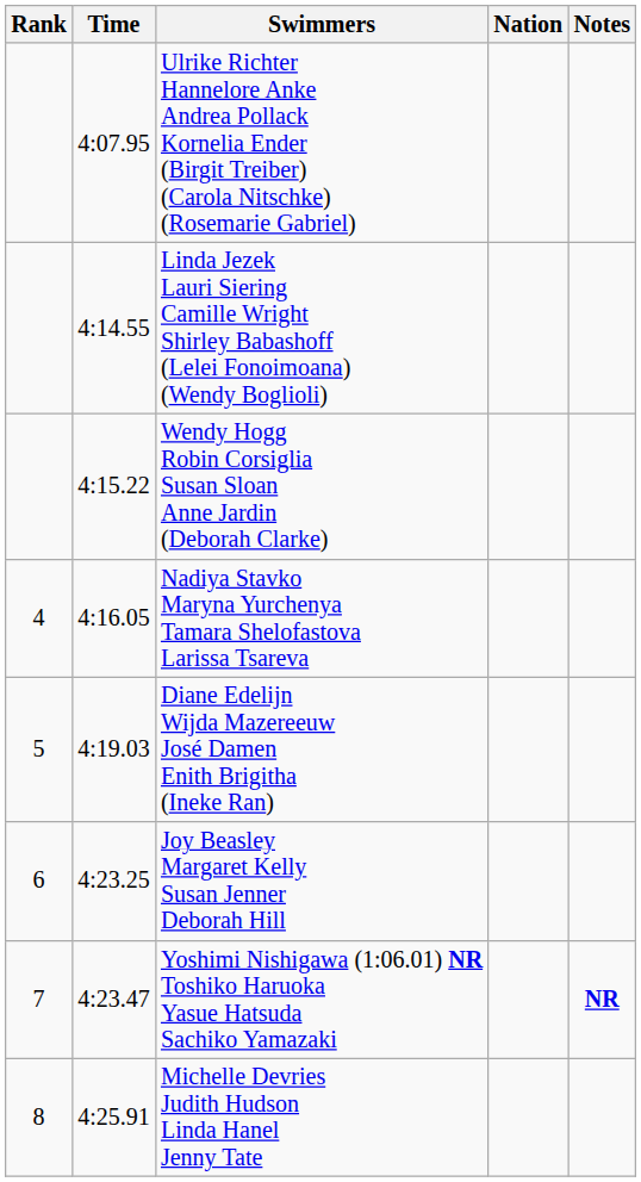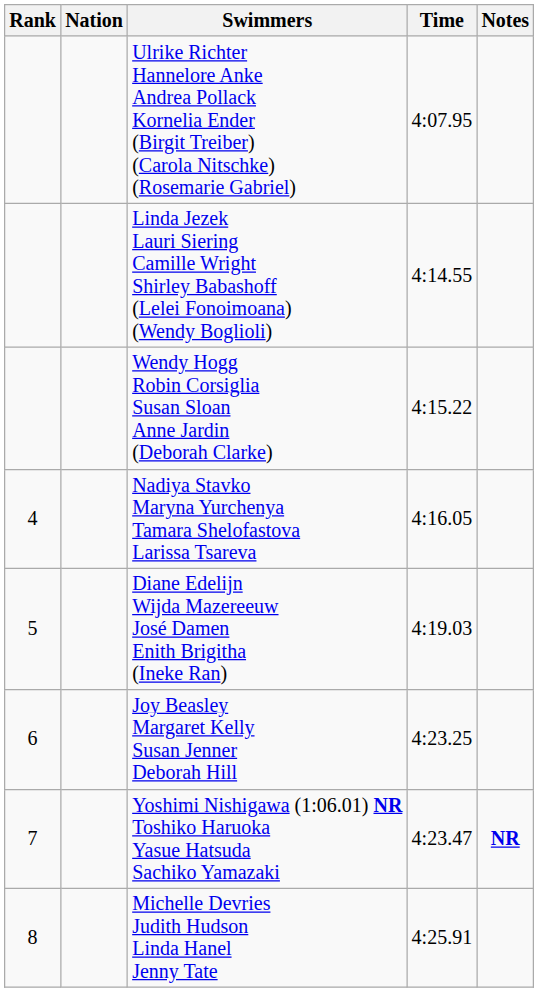 <table class="wikitable sortable" style="text-align:center">
 <tr>
 <th>Rank</th>
+<th> Nation</th>
+<th>Swimmers</th>
 <th>Time</th>
-<th>Swimmers</th>
-<th> Nation</th>
 <th>Notes</th>
 </tr>
 <tr>
 <td></td>
+<td align=left></td>
+<td align=left><a href='#'>Ulrike Richter</a><br><a href='#'>Hannelore Anke</a><br><a href='#'>Andrea Pollack</a><br><a href='#'>Kornelia Ender</a><br>(<a href='#'>Birgit Treiber</a>)<br>(<a href='#'>Carola Nitschke</a>)<br>(<a href='#'>Rosemarie Gabriel</a>)</td>
 <td>4:07.95</td>
-<td align=left><a href='#'>Ulrike Richter</a><br><a href='#'>Hannelore Anke</a><br><a href='#'>Andrea Pollack</a><br><a href='#'>Kornelia Ender</a><br>(<a href='#'>Birgit Treiber</a>)<br>(<a href='#'>Carola Nitschke</a>)<br>(<a href='#'>Rosemarie Gabriel</a>)</td>
-<td align=left></td>
 <td></td>
 </tr>
 <tr>
 <td></td>
+<td align=left></td>
+<td align=left><a href='#'>Linda Jezek</a><br><a href='#'>Lauri Siering</a><br><a href='#'>Camille Wright</a><br><a href='#'>Shirley Babashoff</a><br>(<a href='#'>Lelei Fonoimoana</a>)<br>(<a href='#'>Wendy Boglioli</a>)</td>
 <td>4:14.55</td>
-<td align=left><a href='#'>Linda Jezek</a><br><a href='#'>Lauri Siering</a><br><a href='#'>Camille Wright</a><br><a href='#'>Shirley Babashoff</a><br>(<a href='#'>Lelei Fonoimoana</a>)<br>(<a href='#'>Wendy Boglioli</a>)</td>
-<td align=left></td>
 <td></td>
 </tr>
 <tr>
 <td></td>
+<td align=left></td>
+<td align=left><a href='#'>Wendy Hogg</a> <br> <a href='#'>Robin Corsiglia</a> <br> <a href='#'>Susan Sloan</a> <br> <a href='#'>Anne Jardin</a><br>(<a href='#'>Deborah Clarke</a>)</td>
 <td>4:15.22</td>
-<td align=left><a href='#'>Wendy Hogg</a> <br> <a href='#'>Robin Corsiglia</a> <br> <a href='#'>Susan Sloan</a> <br> <a href='#'>Anne Jardin</a><br>(<a href='#'>Deborah Clarke</a>)</td>
-<td align=left></td>
 <td></td>
 </tr>
 <tr>
 <td>4</td>
+<td align=left></td>
+<td align=left><a href='#'>Nadiya Stavko</a> <br> <a href='#'>Maryna Yurchenya</a> <br> <a href='#'>Tamara Shelofastova</a> <br> <a href='#'>Larissa Tsareva</a></td>
 <td>4:16.05</td>
-<td align=left><a href='#'>Nadiya Stavko</a> <br> <a href='#'>Maryna Yurchenya</a> <br> <a href='#'>Tamara Shelofastova</a> <br> <a href='#'>Larissa Tsareva</a></td>
-<td align=left></td>
 <td></td>
 </tr>
 <tr>
 <td>5</td>
+<td align=left></td>
+<td align=left><a href='#'>Diane Edelijn</a> <br> <a href='#'>Wijda Mazereeuw</a> <br> <a href='#'>José Damen</a> <br> <a href='#'>Enith Brigitha</a><br>(<a href='#'>Ineke Ran</a>)</td>
 <td>4:19.03</td>
-<td align=left><a href='#'>Diane Edelijn</a> <br> <a href='#'>Wijda Mazereeuw</a> <br> <a href='#'>José Damen</a> <br> <a href='#'>Enith Brigitha</a><br>(<a href='#'>Ineke Ran</a>)</td>
-<td align=left></td>
 <td></td>
 </tr>
 <tr>
 <td>6</td>
+<td align=left></td>
+<td align=left><a href='#'>Joy Beasley</a> <br> <a href='#'>Margaret Kelly</a> <br> <a href='#'>Susan Jenner</a> <br> <a href='#'>Deborah Hill</a></td>
 <td>4:23.25</td>
-<td align=left><a href='#'>Joy Beasley</a> <br> <a href='#'>Margaret Kelly</a> <br> <a href='#'>Susan Jenner</a> <br> <a href='#'>Deborah Hill</a></td>
-<td align=left></td>
 <td></td>
 </tr>
 <tr>
 <td>7</td>
+<td align=left></td>
+<td align=left><a href='#'>Yoshimi Nishigawa</a> (1:06.01) <strong><a href='#'>NR</a></strong> <br> <a href='#'>Toshiko Haruoka</a> <br> <a href='#'>Yasue Hatsuda</a> <br> <a href='#'>Sachiko Yamazaki</a></td>
 <td>4:23.47</td>
-<td align=left><a href='#'>Yoshimi Nishigawa</a> (1:06.01) <strong><a href='#'>NR</a></strong> <br> <a href='#'>Toshiko Haruoka</a> <br> <a href='#'>Yasue Hatsuda</a> <br> <a href='#'>Sachiko Yamazaki</a></td>
-<td align=left></td>
 <td><strong><a href='#'>NR</a></strong></td>
 </tr>
 <tr>
 <td>8</td>
+<td align=left></td>
+<td align=left><a href='#'>Michelle Devries</a> <br> <a href='#'>Judith Hudson</a> <br> <a href='#'>Linda Hanel</a> <br> <a href='#'>Jenny Tate</a></td>
 <td>4:25.91</td>
-<td align=left><a href='#'>Michelle Devries</a> <br> <a href='#'>Judith Hudson</a> <br> <a href='#'>Linda Hanel</a> <br> <a href='#'>Jenny Tate</a></td>
-<td align=left></td>
 <td></td>
 </tr>
 </table>
